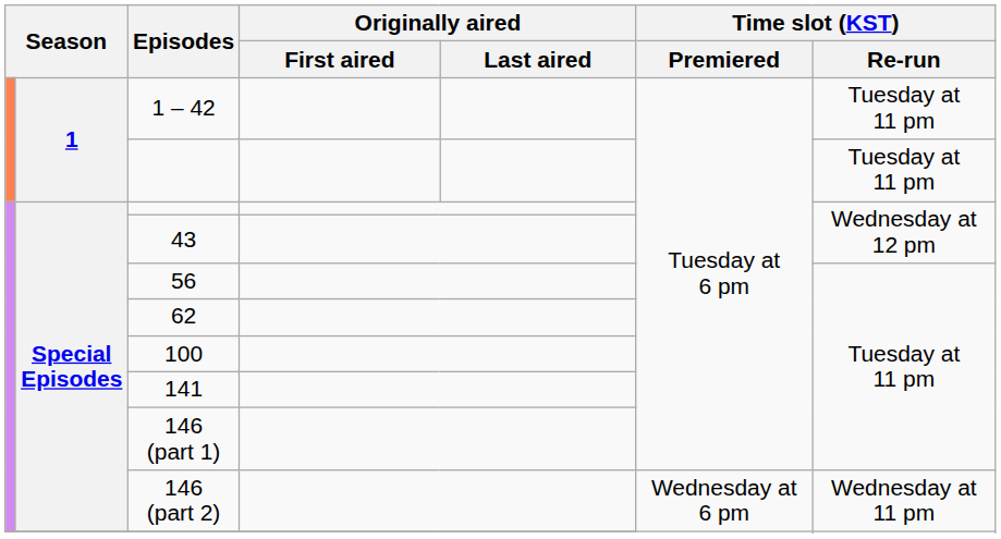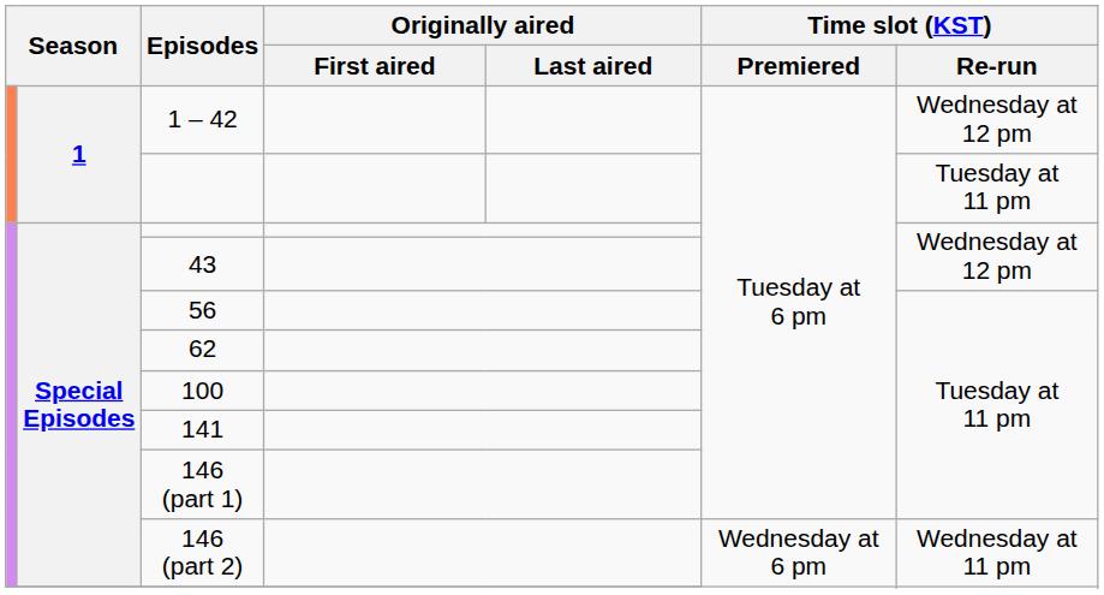 <table class="wikitable" style="text-align: center" width=55%>
 <tr>
 <th colspan="2" rowspan="2" style="width:5%;">Season</th>
 <th rowspan="2" style="width:10%;">Episodes</th>
 <th colspan="2" style="width:40%;">Originally aired</th>
 <th colspan="2">Time slot (<a href='#'>KST</a>)</th>
 </tr>
 <tr>
 <th>First aired</th>
 <th>Last aired</th>
 <th>Premiered</th>
 <th>Re-run</th>
 </tr>
 <tr>
 <td rowspan="2" style="background-color:#FF7F50;" style="width:1em;"></td>
 <th rowspan="2"><a href='#'>1</a></th>
 <td>1 – 42</td>
 <td></td>
 <td></td>
 <td rowspan="9">Tuesday at 6 pm</td>
-<td>Tuesday at 11 pm</td>
+<td>Wednesday at 12 pm</td>
 </tr>
 <tr>
 <td></td>
 <td></td>
 <td></td>
 <td>Tuesday at 11 pm</td>
 </tr>
 <tr>
 <td rowspan="8" style="background-color:#D488F2;" style="width:1em;"></td>
 <th rowspan="8"><a href='#'>Special Episodes</a></th>
 <td></td>
 <td colspan="2"></td>
 <td rowspan="2">Wednesday at 12 pm</td>
 </tr>
 <tr>
 <td>43</td>
 <td colspan="2"></td>
 </tr>
 <tr>
 <td>56</td>
 <td colspan="2"></td>
 <td rowspan="5">Tuesday at 11 pm</td>
 </tr>
 <tr>
 <td>62</td>
 <td colspan="2"></td>
 </tr>
 <tr>
 <td>100</td>
 <td colspan="2"></td>
 </tr>
 <tr>
 <td>141</td>
 <td colspan="2"></td>
 </tr>
 <tr>
 <td>146<br>(part 1)</td>
 <td colspan="2"></td>
 </tr>
 <tr>
 <td>146<br>(part 2)</td>
 <td colspan="2"></td>
 <td rowspan="2">Wednesday at 6 pm</td>
 <td rowspan="2">Wednesday at 11 pm</td>
 </tr>
 <tr>
 </tr>
 </table>
